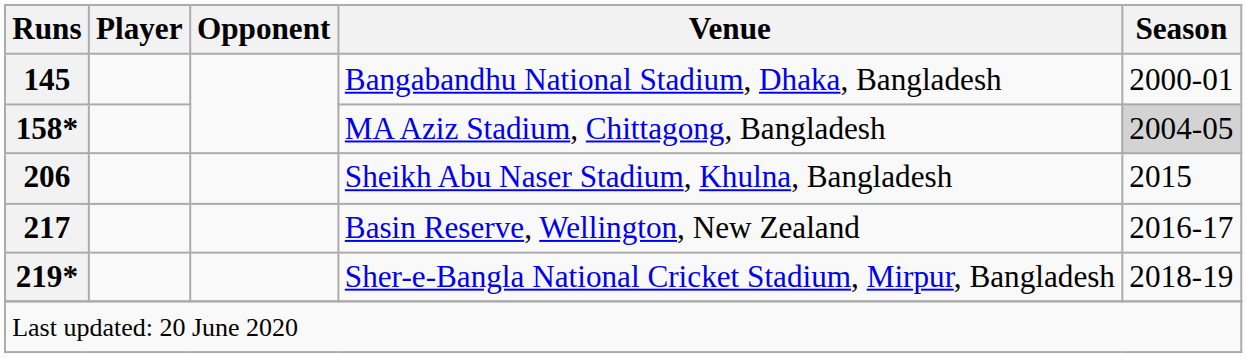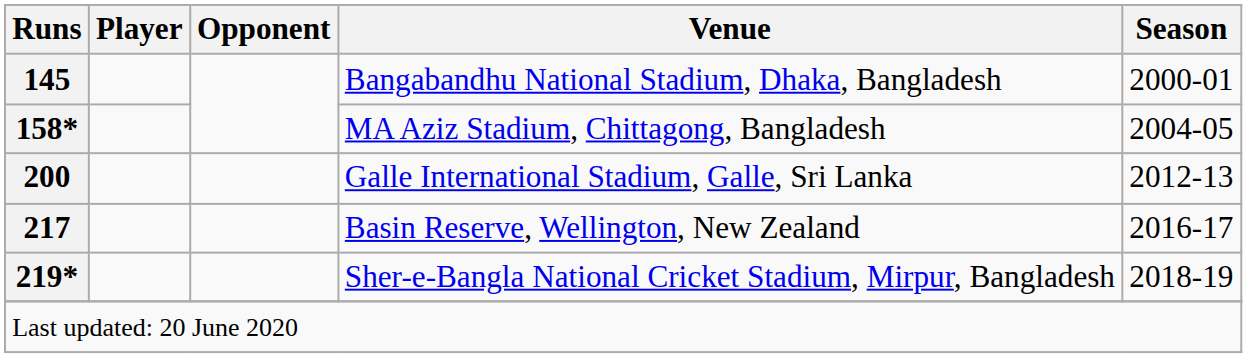 <table class="wikitable plainrowheaders sortable">
 <tr>
 <th scope=col>Runs</th>
 <th scope=col>Player</th>
 <th scope=col>Opponent</th>
 <th scope=col>Venue</th>
 <th scope=col>Season</th>
 </tr>
 <tr>
 <th>145</th>
 <td></td>
 <td rowspan=2></td>
 <td><a href='#'>Bangabandhu National Stadium</a>, <a href='#'>Dhaka</a>, Bangladesh</td>
 <td>2000-01</td>
 </tr>
 <tr>
 <th>158*</th>
 <td></td>
 <td><a href='#'>MA Aziz Stadium</a>, <a href='#'>Chittagong</a>, Bangladesh</td>
-<td style="background: lightgrey;">2004-05</td>
+<td>2004-05</td>
 </tr>
 <tr>
-<th>206</th>
+<th>200</th>
 <td></td>
 <td></td>
-<td><a href='#'>Sheikh Abu Naser Stadium</a>, <a href='#'>Khulna</a>, Bangladesh</td>
-<td>2015</td>
+<td><a href='#'>Galle International Stadium</a>, <a href='#'>Galle</a>, Sri Lanka</td>
+<td>2012-13</td>
 </tr>
 <tr>
 <th>217</th>
 <td></td>
 <td></td>
 <td><a href='#'>Basin Reserve</a>, <a href='#'>Wellington</a>, New Zealand</td>
 <td>2016-17</td>
 </tr>
 <tr>
 <th>219*</th>
 <td></td>
 <td></td>
 <td><a href='#'>Sher-e-Bangla National Cricket Stadium</a>, <a href='#'>Mirpur</a>, Bangladesh</td>
 <td>2018-19</td>
 </tr>
 <tr>
 </tr>
 <tr class=sortbottom>
 <td colspan=5><small>Last updated: 20 June 2020</small></td>
 </tr>
 </table>
